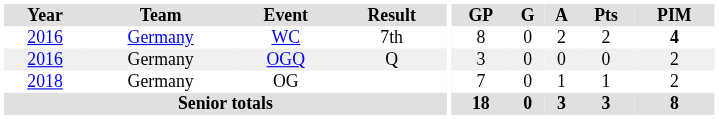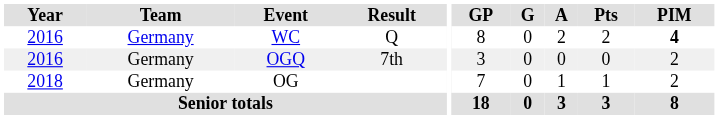 <table border="0" cellpadding="1" cellspacing="0" ID="Table3" style="text-align:center; width:40em">
 <tr ALIGN="center" bgcolor="#e0e0e0">
 <th>Year</th>
 <th>Team</th>
 <th>Event</th>
 <th>Result</th>
 <th rowspan="99" bgcolor="#ffffff"></th>
 <th>GP</th>
 <th>G</th>
 <th>A</th>
 <th>Pts</th>
 <th>PIM</th>
 </tr>
 <tr>
 <td><a href='#'>2016</a></td>
 <td><a href='#'>Germany</a></td>
 <td><a href='#'>WC</a></td>
-<td>7th</td>
+<td>Q</td>
 <td>8</td>
 <td>0</td>
 <td>2</td>
 <td>2</td>
 <td><strong>4</strong></td>
 </tr>
 <tr bgcolor="#f0f0f0">
 <td><a href='#'>2016</a></td>
 <td>Germany</td>
 <td><a href='#'>OGQ</a></td>
-<td>Q</td>
+<td>7th</td>
 <td>3</td>
 <td>0</td>
 <td>0</td>
 <td>0</td>
 <td>2</td>
 </tr>
 <tr>
 <td><a href='#'>2018</a></td>
 <td>Germany</td>
 <td>OG</td>
 <td></td>
 <td>7</td>
 <td>0</td>
 <td>1</td>
 <td>1</td>
 <td>2</td>
 </tr>
 <tr bgcolor="#e0e0e0">
 <th colspan="4">Senior totals</th>
 <th>18</th>
 <th>0</th>
 <th>3</th>
 <th>3</th>
 <th>8</th>
 </tr>
 </table>
